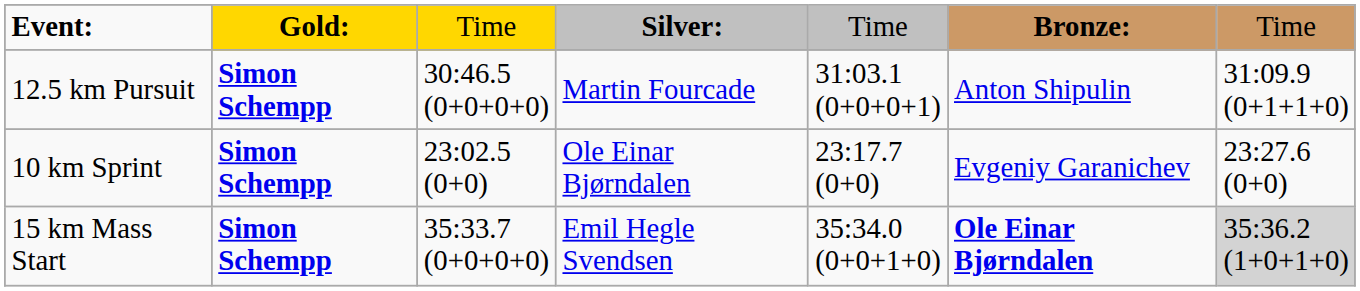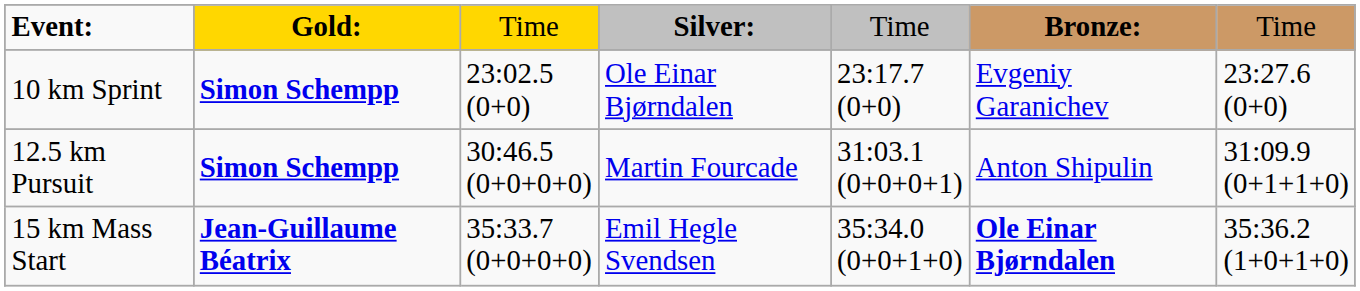 <table class="wikitable" width=85%>
 <tr>
 <td><strong>Event:</strong></td>
 <td style="text-align:center;background-color:gold;"><strong>Gold:</strong></td>
 <td style="text-align:center;background-color:gold;">Time</td>
 <td style="text-align:center;background-color:silver;"><strong>Silver:</strong></td>
 <td style="text-align:center;background-color:silver;">Time</td>
 <td style="text-align:center;background-color:#CC9966;"><strong>Bronze:</strong></td>
 <td style="text-align:center;background-color:#CC9966;">Time</td>
 </tr>
 <tr>
+<td>10 km Sprint<br></td>
+<td><strong><a href='#'>Simon Schempp</a></strong><br><small></small></td>
+<td>23:02.5<br>(0+0)</td>
+<td><a href='#'>Ole Einar Bjørndalen</a><br><small></small></td>
+<td>23:17.7<br>(0+0)</td>
+<td><a href='#'>Evgeniy Garanichev</a><br><small></small></td>
+<td>23:27.6<br>(0+0)</td>
+</tr>
+<tr>
 <td>12.5 km Pursuit<br></td>
 <td><strong><a href='#'>Simon Schempp</a></strong><br><small></small></td>
 <td>30:46.5<br>(0+0+0+0)</td>
 <td><a href='#'>Martin Fourcade</a><br><small></small></td>
 <td>31:03.1<br>(0+0+0+1)</td>
 <td><a href='#'>Anton Shipulin</a><br><small></small></td>
 <td>31:09.9<br>(0+1+1+0)</td>
 </tr>
 <tr>
-<td>10 km Sprint<br></td>
-<td><strong><a href='#'>Simon Schempp</a></strong><br><small></small></td>
-<td>23:02.5<br>(0+0)</td>
-<td><a href='#'>Ole Einar Bjørndalen</a><br><small></small></td>
-<td>23:17.7<br>(0+0)</td>
-<td><a href='#'>Evgeniy Garanichev</a><br><small></small></td>
-<td>23:27.6<br>(0+0)</td>
-</tr>
-<tr>
 <td>15 km Mass Start<br></td>
-<td><strong><a href='#'>Simon Schempp</a></strong><br><small></small></td>
+<td><strong><a href='#'>Jean-Guillaume Béatrix</a></strong><br><small></small></td>
 <td>35:33.7<br>(0+0+0+0)</td>
 <td><a href='#'>Emil Hegle Svendsen</a><br><small></small></td>
 <td>35:34.0<br>(0+0+1+0)</td>
 <td><strong><a href='#'>Ole Einar Bjørndalen</a><br><small></small></strong></td>
-<td style="background: lightgrey;">35:36.2<br>(1+0+1+0)</td>
+<td>35:36.2<br>(1+0+1+0)</td>
 </tr>
 </table>
